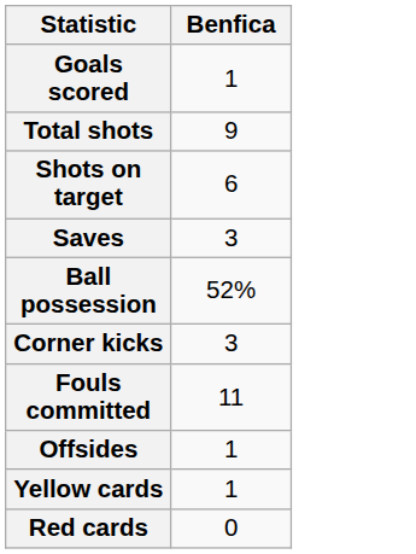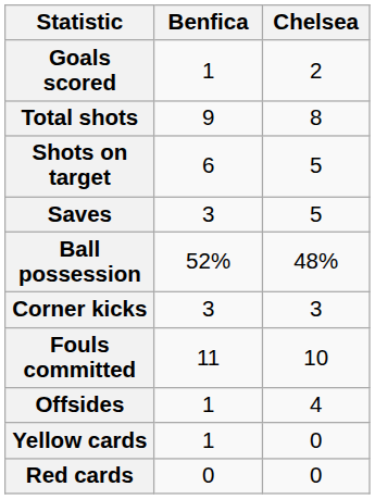 <table class="wikitable plainrowheaders" style="text-align:center">
 <tr>
 <th scope="col" style="width:100px">Statistic</th>
 <th scope="col" style="width:70px">Benfica</th>
+<th scope="col" style="width:70px">Chelsea</th>
 </tr>
 <tr>
 <th scope=row>Goals scored</th>
 <td>1</td>
+<td>2</td>
 </tr>
 <tr>
 <th scope=row>Total shots</th>
 <td>9</td>
+<td>8</td>
 </tr>
 <tr>
 <th scope=row>Shots on target</th>
 <td>6</td>
+<td>5</td>
 </tr>
 <tr>
 <th scope=row>Saves</th>
 <td>3</td>
+<td>5</td>
 </tr>
 <tr>
 <th scope=row>Ball possession</th>
 <td>52%</td>
+<td>48%</td>
 </tr>
 <tr>
 <th scope=row>Corner kicks</th>
+<td>3</td>
 <td>3</td>
 </tr>
 <tr>
 <th scope=row>Fouls committed</th>
 <td>11</td>
+<td>10</td>
 </tr>
 <tr>
 <th scope=row>Offsides</th>
 <td>1</td>
+<td>4</td>
 </tr>
 <tr>
 <th scope=row>Yellow cards</th>
 <td>1</td>
+<td>0</td>
 </tr>
 <tr>
 <th scope=row>Red cards</th>
 <td>0</td>
+<td>0</td>
 </tr>
 </table>
